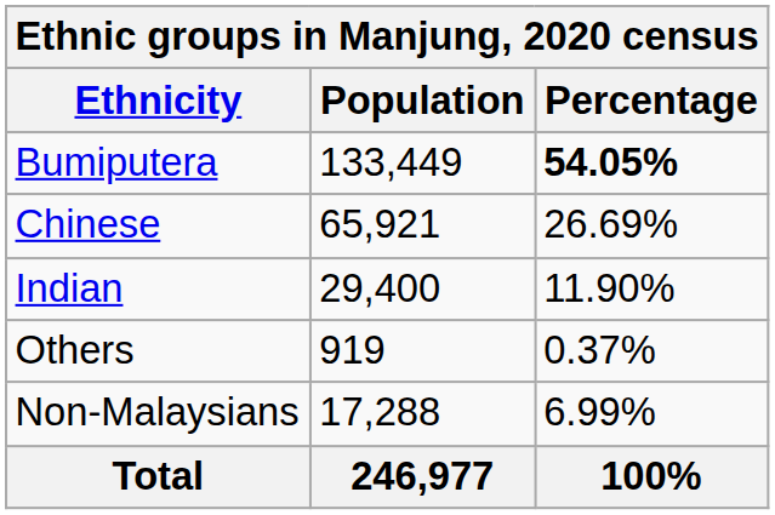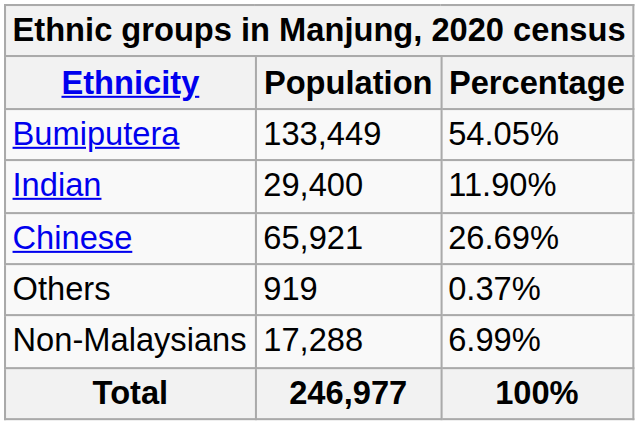 <table class="wikitable">
 <tr>
 <th colspan="3" style="text-align:center;">Ethnic groups in Manjung, 2020 census</th>
 </tr>
 <tr>
 <th><a href='#'>Ethnicity</a></th>
 <th>Population</th>
 <th>Percentage</th>
 </tr>
 <tr>
 <td><a href='#'>Bumiputera</a></td>
 <td>133,449</td>
-<td><strong>54.05%</strong></td>
+<td>54.05%</td>
+</tr>
+<tr>
+<td><a href='#'>Indian</a></td>
+<td>29,400</td>
+<td>11.90%</td>
 </tr>
 <tr>
 <td><a href='#'>Chinese</a></td>
 <td>65,921</td>
 <td>26.69%</td>
-</tr>
-<tr>
-<td><a href='#'>Indian</a></td>
-<td>29,400</td>
-<td>11.90%</td>
 </tr>
 <tr>
 <td>Others</td>
 <td>919</td>
 <td>0.37%</td>
 </tr>
 <tr>
 <td>Non-Malaysians</td>
 <td>17,288</td>
 <td>6.99%</td>
 </tr>
 <tr>
 <th>Total</th>
 <th>246,977</th>
 <th>100%</th>
 </tr>
 </table>
